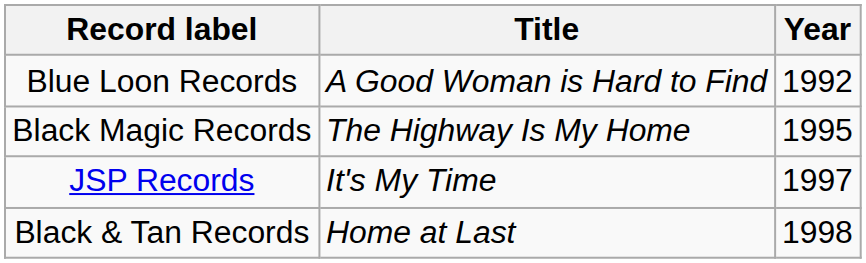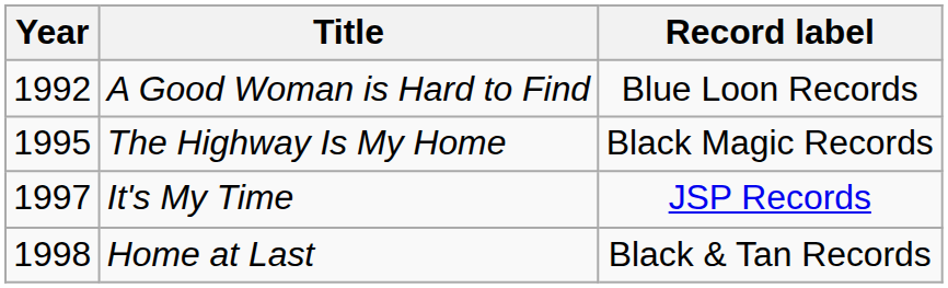 <table class="wikitable sortable">
 <tr>
+<th>Year</th>
+<th>Title</th>
 <th>Record label</th>
-<th>Title</th>
-<th>Year</th>
 </tr>
 <tr>
+<td>1992</td>
+<td><em>A Good Woman is Hard to Find</em></td>
 <td style="text-align:center;">Blue Loon Records</td>
-<td><em>A Good Woman is Hard to Find</em></td>
-<td>1992</td>
 </tr>
 <tr>
+<td>1995</td>
+<td><em>The Highway Is My Home</em></td>
 <td style="text-align:center;">Black Magic Records</td>
-<td><em>The Highway Is My Home</em></td>
-<td>1995</td>
 </tr>
 <tr>
+<td>1997</td>
+<td><em>It's My Time</em></td>
 <td style="text-align:center;"><a href='#'>JSP Records</a></td>
-<td><em>It's My Time</em></td>
-<td>1997</td>
 </tr>
 <tr>
+<td>1998</td>
+<td><em>Home at Last</em></td>
 <td style="text-align:center;">Black & Tan Records</td>
-<td><em>Home at Last</em></td>
-<td>1998</td>
 </tr>
 </table>
